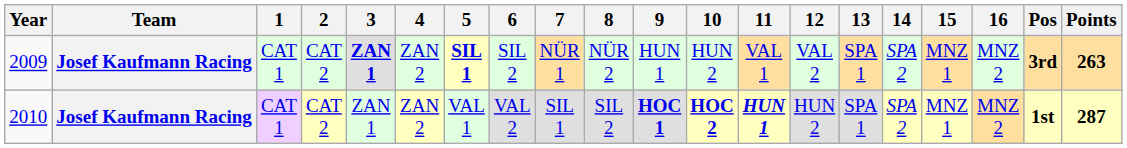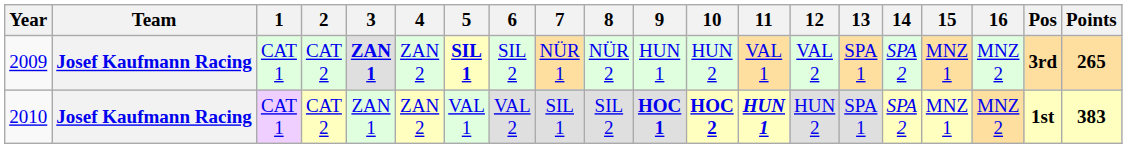 <table class="wikitable" style="text-align:center; font-size:85%">
 <tr>
 <th>Year</th>
 <th>Team</th>
 <th>1</th>
 <th>2</th>
 <th>3</th>
 <th>4</th>
 <th>5</th>
 <th>6</th>
 <th>7</th>
 <th>8</th>
 <th>9</th>
 <th>10</th>
 <th>11</th>
 <th>12</th>
 <th>13</th>
 <th>14</th>
 <th>15</th>
 <th>16</th>
 <th>Pos</th>
 <th>Points</th>
 </tr>
 <tr>
 <td><a href='#'>2009</a></td>
 <th nowrap><a href='#'>Josef Kaufmann Racing</a></th>
 <td style="background:#DFFFDF;"><a href='#'>CAT<br>1</a><br></td>
 <td style="background:#DFFFDF;"><a href='#'>CAT<br>2</a><br></td>
 <td style="background:#DFDFDF;"><strong><a href='#'>ZAN<br>1</a></strong><br></td>
 <td style="background:#DFFFDF;"><a href='#'>ZAN<br>2</a><br></td>
 <td style="background:#FFFFBF;"><strong><a href='#'>SIL<br>1</a><br></strong></td>
 <td style="background:#DFFFDF;"><a href='#'>SIL<br>2</a><br></td>
 <td style="background:#FFDF9F;"><a href='#'>NÜR<br>1</a><br></td>
 <td style="background:#DFFFDF;"><a href='#'>NÜR<br>2</a><br></td>
 <td style="background:#DFFFDF;"><a href='#'>HUN<br>1</a><br></td>
 <td style="background:#DFFFDF;"><a href='#'>HUN<br>2</a><br></td>
 <td style="background:#FFDF9F;"><a href='#'>VAL<br>1</a><br></td>
 <td style="background:#DFFFDF;"><a href='#'>VAL<br>2</a><br></td>
 <td style="background:#FFDF9F;"><a href='#'>SPA<br>1</a><br></td>
 <td style="background:#DFFFDF;"><em><a href='#'>SPA<br>2</a></em><br></td>
 <td style="background:#FFDF9F;"><a href='#'>MNZ<br>1</a><br></td>
 <td style="background:#DFFFDF;"><a href='#'>MNZ<br>2</a><br></td>
 <th style="background:#FFDF9F;">3rd</th>
-<th style="background:#FFDF9F;">263</th>
+<th style="background:#FFDF9F;">265</th>
 </tr>
 <tr>
 <td><a href='#'>2010</a></td>
 <th nowrap><a href='#'>Josef Kaufmann Racing</a></th>
 <td style="background:#EFCFFF;"><a href='#'>CAT<br>1</a><br></td>
 <td style="background:#FFFFBF;"><a href='#'>CAT<br>2</a><br></td>
 <td style="background:#DFFFDF;"><a href='#'>ZAN<br>1</a><br></td>
 <td style="background:#FFFFBF;"><a href='#'>ZAN<br>2</a><br></td>
 <td style="background:#DFFFDF;"><a href='#'>VAL<br>1</a><br></td>
 <td style="background:#DFDFDF;"><a href='#'>VAL<br>2</a><br></td>
 <td style="background:#DFDFDF;"><a href='#'>SIL<br>1</a><br></td>
 <td style="background:#DFDFDF;"><a href='#'>SIL<br>2</a><br></td>
 <td style="background:#DFDFDF;"><strong><a href='#'>HOC<br>1</a></strong><br></td>
 <td style="background:#FFFFBF;"><strong><a href='#'>HOC<br>2</a></strong><br></td>
 <td style="background:#FFFFBF;"><strong><em><a href='#'>HUN<br>1</a></em></strong><br></td>
 <td style="background:#DFDFDF;"><a href='#'>HUN<br>2</a><br></td>
 <td style="background:#DFDFDF;"><a href='#'>SPA<br>1</a><br></td>
 <td style="background:#FFFFBF;"><em><a href='#'>SPA<br>2</a></em><br></td>
 <td style="background:#FFFFBF;"><a href='#'>MNZ<br>1</a><br></td>
 <td style="background:#FFDF9F;"><a href='#'>MNZ<br>2</a><br></td>
 <th style="background:#FFFFBF;">1st</th>
-<th style="background:#FFFFBF;">287</th>
+<th style="background:#FFFFBF;">383</th>
 </tr>
 </table>
